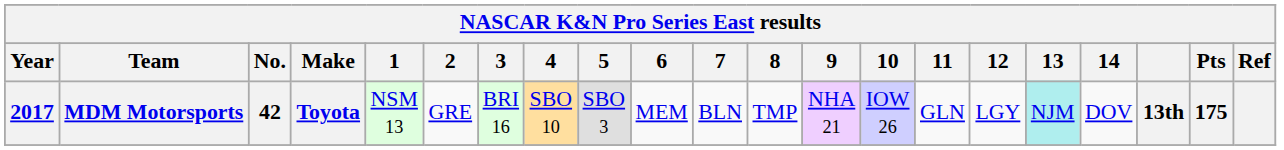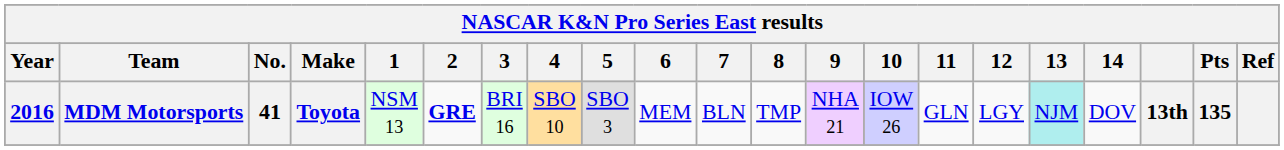 <table class="wikitable" style="text-align:center; font-size:75%">
 <tr>
 <th colspan=21><a href='#'>NASCAR K&N Pro Series East</a> results</th>
 </tr>
 <tr>
 <th>Year</th>
 <th>Team</th>
 <th>No.</th>
 <th>Make</th>
 <th>1</th>
 <th>2</th>
 <th>3</th>
 <th>4</th>
 <th>5</th>
 <th>6</th>
 <th>7</th>
 <th>8</th>
 <th>9</th>
 <th>10</th>
 <th>11</th>
 <th>12</th>
 <th>13</th>
 <th>14</th>
 <th></th>
 <th>Pts</th>
 <th>Ref</th>
 </tr>
 <tr>
-<th><a href='#'>2017</a></th>
+<th><a href='#'>2016</a></th>
 <th><a href='#'>MDM Motorsports</a></th>
-<th>42</th>
+<th>41</th>
 <th><a href='#'>Toyota</a></th>
 <td style="background:#DFFFDF;"><a href='#'>NSM</a><br><small>13</small></td>
-<td><a href='#'>GRE</a></td>
+<td><strong><a href='#'>GRE</a></strong></td>
 <td style="background:#DFFFDF;"><a href='#'>BRI</a><br><small>16</small></td>
 <td style="background:#FFDF9F;"><a href='#'>SBO</a><br><small>10</small></td>
 <td style="background:#DFDFDF;"><a href='#'>SBO</a><br><small>3</small></td>
 <td><a href='#'>MEM</a></td>
 <td><a href='#'>BLN</a></td>
 <td><a href='#'>TMP</a></td>
 <td style="background:#EFCFFF;"><a href='#'>NHA</a><br><small>21</small></td>
 <td style="background:#CFCFFF;"><a href='#'>IOW</a><br><small>26</small></td>
 <td><a href='#'>GLN</a></td>
 <td><a href='#'>LGY</a></td>
 <td style="background: paleturquoise;"><a href='#'>NJM</a></td>
 <td><a href='#'>DOV</a></td>
 <th>13th</th>
-<th>175</th>
+<th>135</th>
 <th></th>
 </tr>
 </table>
